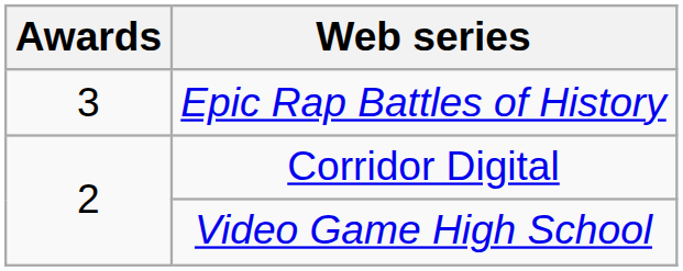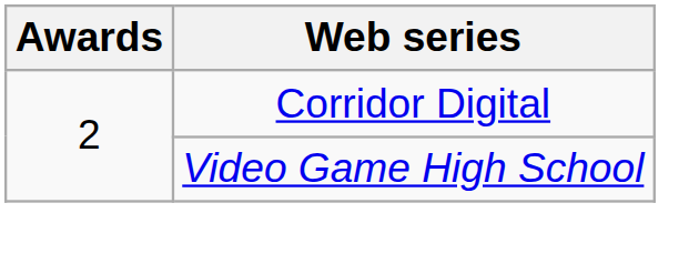 <table class="wikitable plainrowheaders" style="text-align:center;">
 <tr>
 <th scope="col" style="width:55px;">Awards</th>
 <th scope="col" style="text-align:center;">Web series</th>
-</tr>
-<tr>
-<td>3</td>
-<td><em><a href='#'>Epic Rap Battles of History</a></em></td>
 </tr>
 <tr>
 <td rowspan="2">2</td>
 <td><a href='#'>Corridor Digital</a></td>
 </tr>
 <tr>
 <td><em><a href='#'>Video Game High School</a></em></td>
 </tr>
 </table>
